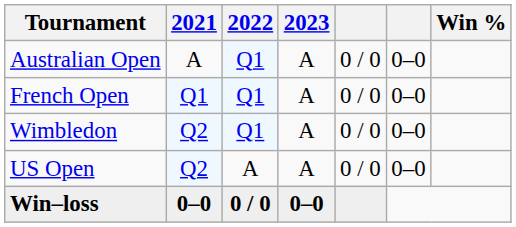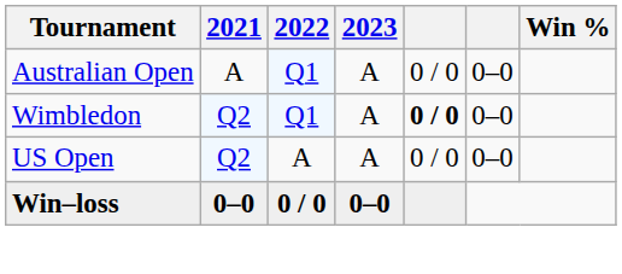 <table class="wikitable" style=text-align:center>
 <tr>
 <th>Tournament</th>
 <th><a href='#'>2021</a></th>
 <th><a href='#'>2022</a></th>
 <th><a href='#'>2023</a></th>
 <th></th>
 <th></th>
 <th>Win %</th>
 </tr>
 <tr>
 <td align=left><a href='#'>Australian Open</a></td>
 <td>A</td>
 <td bgcolor=f0f8ff><a href='#'>Q1</a></td>
 <td>A</td>
 <td>0 / 0</td>
 <td>0–0</td>
 <td></td>
 </tr>
 <tr>
-<td align=left><a href='#'>French Open</a></td>
-<td bgcolor=f0f8ff><a href='#'>Q1</a></td>
-<td bgcolor=f0f8ff><a href='#'>Q1</a></td>
-<td>A</td>
-<td>0 / 0</td>
-<td>0–0</td>
-<td></td>
-</tr>
-<tr>
 <td align=left><a href='#'>Wimbledon</a></td>
 <td bgcolor=f0f8ff><a href='#'>Q2</a></td>
 <td bgcolor=f0f8ff><a href='#'>Q1</a></td>
 <td>A</td>
-<td>0 / 0</td>
+<td><strong>0 / 0</strong></td>
 <td>0–0</td>
 <td></td>
 </tr>
 <tr>
 <td align=left><a href='#'>US Open</a></td>
 <td bgcolor=f0f8ff><a href='#'>Q2</a></td>
 <td>A</td>
 <td>A</td>
 <td>0 / 0</td>
 <td>0–0</td>
 <td></td>
 </tr>
 <tr style=background:#efefef;font-weight:bold>
 <td align=left>Win–loss</td>
 <td>0–0</td>
 <td>0 / 0</td>
 <td>0–0</td>
 <td></td>
 </tr>
 </table>
